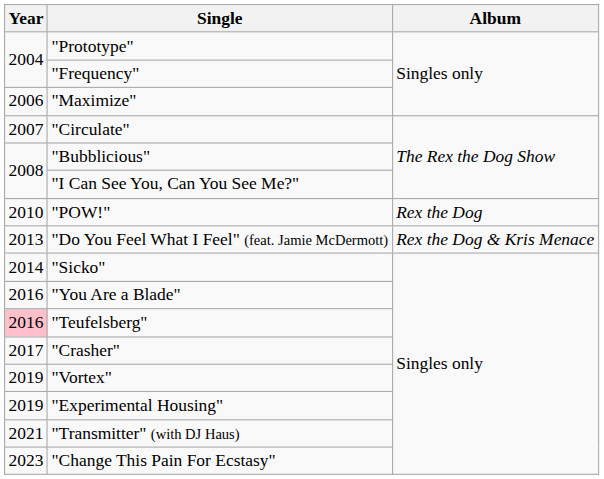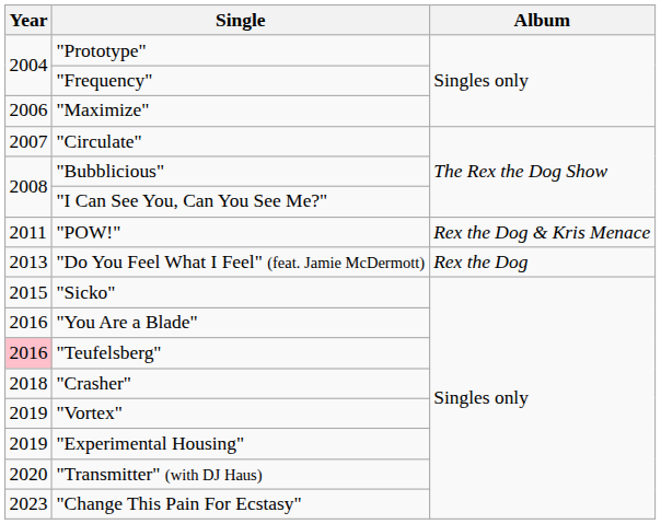 <table class="wikitable">
 <tr>
 <th>Year</th>
 <th>Single</th>
 <th>Album</th>
 </tr>
 <tr>
 <td rowspan="2">2004</td>
 <td>"Prototype"</td>
 <td rowspan="3">Singles only</td>
 </tr>
 <tr>
 <td>"Frequency"</td>
 </tr>
 <tr>
 <td>2006</td>
 <td>"Maximize"</td>
 </tr>
 <tr>
 <td>2007</td>
 <td>"Circulate"</td>
 <td rowspan="3"><em>The Rex the Dog Show</em></td>
 </tr>
 <tr>
 <td rowspan=2>2008</td>
 <td>"Bubblicious"</td>
 </tr>
 <tr>
 <td>"I Can See You, Can You See Me?"</td>
 </tr>
 <tr>
-<td>2010</td>
+<td>2011</td>
 <td>"POW!"</td>
-<td rowspan="1"><em>Rex the Dog</em></td>
+<td rowspan="1"><em>Rex the Dog & Kris Menace</em></td>
 </tr>
 <tr>
 <td>2013</td>
 <td>"Do You Feel What I Feel"  <small>(feat. Jamie McDermott)</small></td>
-<td rowspan="1"><em>Rex the Dog & Kris Menace</em></td>
+<td rowspan="1"><em>Rex the Dog</em></td>
 </tr>
 <tr>
-<td>2014</td>
+<td>2015</td>
 <td>"Sicko"</td>
 <td rowspan="8">Singles only</td>
 </tr>
 <tr>
 <td>2016</td>
 <td>"You Are a Blade"</td>
 </tr>
 <tr>
 <td style="background: pink;">2016</td>
 <td>"Teufelsberg"</td>
 </tr>
 <tr>
-<td>2017</td>
+<td>2018</td>
 <td>"Crasher"</td>
 </tr>
 <tr>
 <td>2019</td>
 <td>"Vortex"</td>
 </tr>
 <tr>
 <td>2019</td>
 <td>"Experimental Housing"</td>
 </tr>
 <tr>
-<td>2021</td>
+<td>2020</td>
 <td>"Transmitter" <small>(with DJ Haus)</small></td>
 </tr>
 <tr>
 <td>2023</td>
 <td>"Change This Pain For Ecstasy"</td>
 </tr>
 </table>
